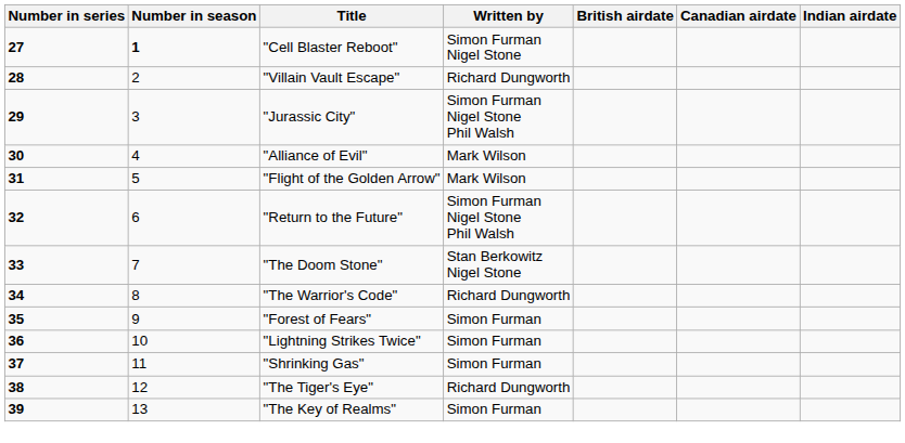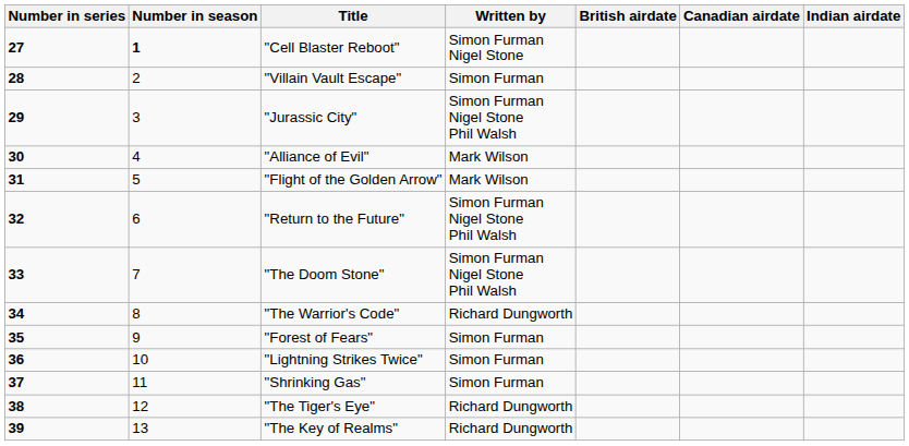 <table class="wikitable">
 <tr>
 <th>Number in series</th>
 <th>Number in season</th>
 <th>Title</th>
 <th>Written by</th>
 <th>British airdate</th>
 <th>Canadian airdate</th>
 <th>Indian airdate</th>
 </tr>
 <tr>
 <td><strong>27</strong></td>
 <td><strong>1</strong></td>
 <td>"Cell Blaster Reboot"</td>
 <td>Simon Furman<br>Nigel Stone</td>
 <td></td>
 <td></td>
 <td></td>
 </tr>
 <tr>
 <td><strong>28</strong></td>
 <td>2</td>
 <td>"Villain Vault Escape"</td>
-<td>Richard Dungworth</td>
+<td>Simon Furman</td>
 <td></td>
 <td></td>
 <td></td>
 </tr>
 <tr>
 <td><strong>29</strong></td>
 <td>3</td>
 <td>"Jurassic City"</td>
 <td>Simon Furman<br>Nigel Stone<br>Phil Walsh</td>
 <td></td>
 <td></td>
 <td></td>
 </tr>
 <tr>
 <td><strong>30</strong></td>
 <td>4</td>
 <td>"Alliance of Evil"</td>
 <td>Mark Wilson</td>
 <td></td>
 <td></td>
 <td></td>
 </tr>
 <tr>
 <td><strong>31</strong></td>
 <td>5</td>
 <td>"Flight of the Golden Arrow"</td>
 <td>Mark Wilson</td>
 <td></td>
 <td></td>
 <td></td>
 </tr>
 <tr>
 <td><strong>32</strong></td>
 <td>6</td>
 <td>"Return to the Future"</td>
 <td>Simon Furman<br>Nigel Stone<br>Phil Walsh</td>
 <td></td>
 <td></td>
 <td></td>
 </tr>
 <tr>
 <td><strong>33</strong></td>
 <td>7</td>
 <td>"The Doom Stone"</td>
-<td>Stan Berkowitz<br>Nigel Stone</td>
+<td>Simon Furman<br>Nigel Stone<br>Phil Walsh</td>
 <td></td>
 <td></td>
 <td></td>
 </tr>
 <tr>
 <td><strong>34</strong></td>
 <td>8</td>
 <td>"The Warrior's Code"</td>
 <td>Richard Dungworth</td>
 <td></td>
 <td></td>
 <td></td>
 </tr>
 <tr>
 <td><strong>35</strong></td>
 <td>9</td>
 <td>"Forest of Fears"</td>
 <td>Simon Furman</td>
 <td></td>
 <td></td>
 <td></td>
 </tr>
 <tr>
 <td><strong>36</strong></td>
 <td>10</td>
 <td>"Lightning Strikes Twice"</td>
 <td>Simon Furman</td>
 <td></td>
 <td></td>
 <td></td>
 </tr>
 <tr>
 <td><strong>37</strong></td>
 <td>11</td>
 <td>"Shrinking Gas"</td>
 <td>Simon Furman</td>
 <td></td>
 <td></td>
 <td></td>
 </tr>
 <tr>
 <td><strong>38</strong></td>
 <td>12</td>
 <td>"The Tiger's Eye"</td>
 <td>Richard Dungworth</td>
 <td></td>
 <td></td>
 <td></td>
 </tr>
 <tr>
 <td><strong>39</strong></td>
 <td>13</td>
 <td>"The Key of Realms"</td>
-<td>Simon Furman</td>
+<td>Richard Dungworth</td>
 <td></td>
 <td></td>
 <td></td>
 </tr>
 </table>
